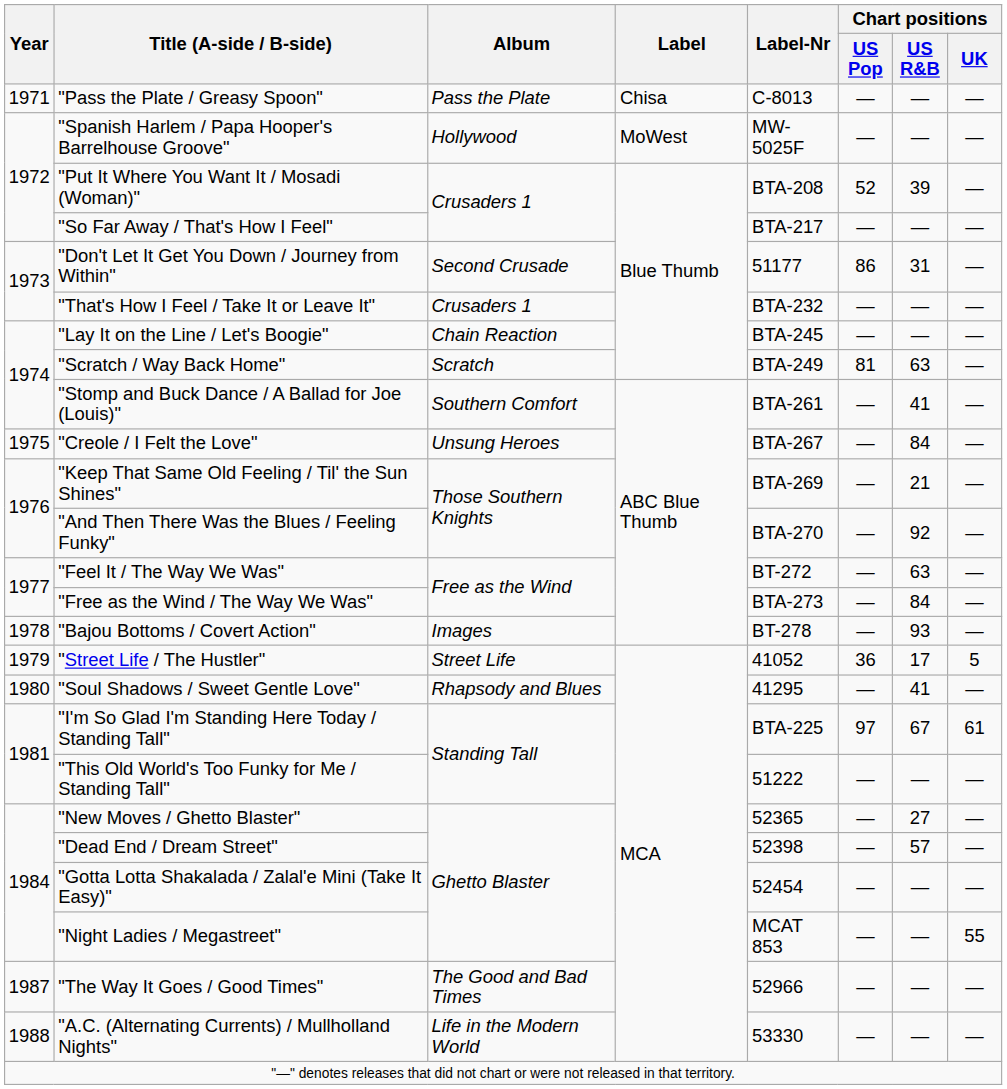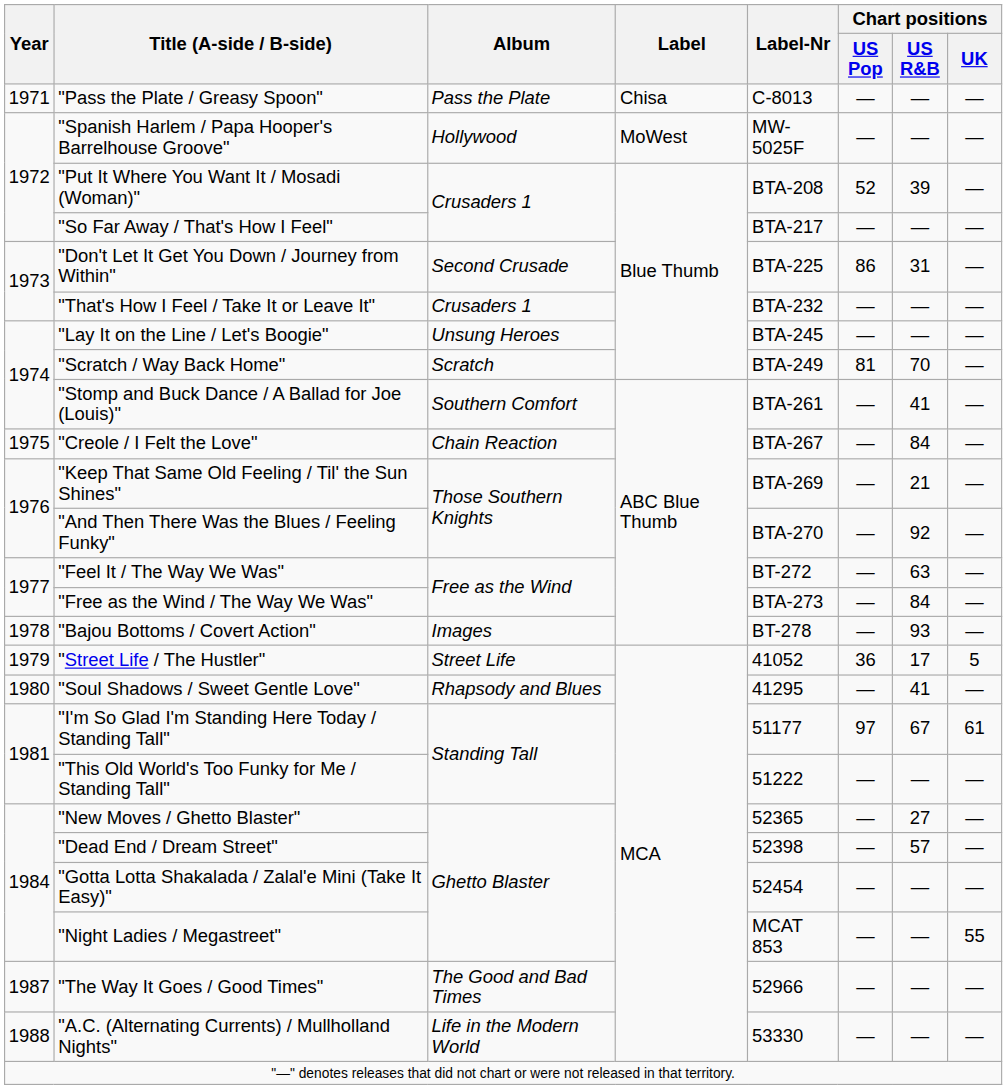 <table class="wikitable">
 <tr>
 <th scope="col" rowspan="2">Year</th>
 <th scope="col" rowspan="2">Title (A-side / B-side)</th>
 <th scope="col" rowspan="2">Album</th>
 <th scope="col" rowspan="2">Label</th>
 <th scope="col" rowspan="2">Label-Nr</th>
 <th scope="col" colspan="3">Chart positions</th>
 </tr>
 <tr>
 <th style="width:40px;"><a href='#'>US Pop</a><br></th>
 <th style="width:40px;"><a href='#'>US<br>R&B</a><br></th>
 <th style="width:40px;"><a href='#'>UK</a><br></th>
 </tr>
 <tr>
 <td>1971</td>
 <td>"Pass the Plate / Greasy Spoon"</td>
 <td><em>Pass the Plate</em></td>
 <td>Chisa</td>
 <td>C-8013</td>
 <td align=center>—</td>
 <td align=center>—</td>
 <td align=center>—</td>
 </tr>
 <tr>
 <td rowspan="3">1972</td>
 <td>"Spanish Harlem / Papa Hooper's Barrelhouse Groove"</td>
 <td><em>Hollywood</em></td>
 <td>MoWest</td>
 <td>MW-5025F</td>
 <td align=center>—</td>
 <td align=center>—</td>
 <td align=center>—</td>
 </tr>
 <tr>
 <td>"Put It Where You Want It / Mosadi (Woman)"</td>
 <td rowspan="2"><em>Crusaders 1</em></td>
 <td rowspan="6">Blue Thumb</td>
 <td>BTA-208</td>
 <td align=center>52</td>
 <td align=center>39</td>
 <td align=center>—</td>
 </tr>
 <tr>
 <td>"So Far Away / That's How I Feel"</td>
 <td>BTA-217</td>
 <td align=center>—</td>
 <td align=center>—</td>
 <td align=center>—</td>
 </tr>
 <tr>
 <td rowspan="2">1973</td>
 <td>"Don't Let It Get You Down / Journey from Within"</td>
 <td><em>Second Crusade</em></td>
-<td>51177</td>
+<td>BTA-225</td>
 <td align=center>86</td>
 <td align=center>31</td>
 <td align=center>—</td>
 </tr>
 <tr>
 <td>"That's How I Feel / Take It or Leave It"</td>
 <td><em>Crusaders 1</em></td>
 <td>BTA-232</td>
 <td align=center>—</td>
 <td align=center>—</td>
 <td align=center>—</td>
 </tr>
 <tr>
 <td rowspan="3">1974</td>
 <td>"Lay It on the Line / Let's Boogie"</td>
-<td><em>Chain Reaction</em></td>
+<td><em>Unsung Heroes</em></td>
 <td>BTA-245</td>
 <td align=center>—</td>
 <td align=center>—</td>
 <td align=center>—</td>
 </tr>
 <tr>
 <td>"Scratch / Way Back Home"</td>
 <td><em>Scratch</em></td>
 <td>BTA-249</td>
 <td align=center>81</td>
-<td align=center>63</td>
+<td align=center>70</td>
 <td align=center>—</td>
 </tr>
 <tr>
 <td>"Stomp and Buck Dance / A Ballad for Joe (Louis)"</td>
 <td><em>Southern Comfort</em></td>
 <td rowspan="7">ABC Blue Thumb</td>
 <td>BTA-261</td>
 <td align=center>—</td>
 <td align=center>41</td>
 <td align=center>—</td>
 </tr>
 <tr>
 <td>1975</td>
 <td>"Creole / I Felt the Love"</td>
-<td><em>Unsung Heroes</em></td>
+<td><em>Chain Reaction</em></td>
 <td>BTA-267</td>
 <td align=center>—</td>
 <td align=center>84</td>
 <td align=center>—</td>
 </tr>
 <tr>
 <td rowspan="2">1976</td>
 <td>"Keep That Same Old Feeling / Til' the Sun Shines"</td>
 <td rowspan="2"><em>Those Southern Knights</em></td>
 <td>BTA-269</td>
 <td align=center>—</td>
 <td align=center>21</td>
 <td align=center>—</td>
 </tr>
 <tr>
 <td>"And Then There Was the Blues / Feeling Funky"</td>
 <td>BTA-270</td>
 <td align=center>—</td>
 <td align=center>92</td>
 <td align=center>—</td>
 </tr>
 <tr>
 <td rowspan="2">1977</td>
 <td>"Feel It / The Way We Was"</td>
 <td rowspan="2"><em>Free as the Wind</em></td>
 <td>BT-272</td>
 <td align=center>—</td>
 <td align=center>63</td>
 <td align=center>—</td>
 </tr>
 <tr>
 <td>"Free as the Wind / The Way We Was"</td>
 <td>BTA-273</td>
 <td align=center>—</td>
 <td align=center>84</td>
 <td align=center>—</td>
 </tr>
 <tr>
 <td>1978</td>
 <td>"Bajou Bottoms / Covert Action"</td>
 <td><em>Images</em></td>
 <td>BT-278</td>
 <td align=center>—</td>
 <td align=center>93</td>
 <td align=center>—</td>
 </tr>
 <tr>
 <td>1979</td>
 <td>"<a href='#'>Street Life</a> / The Hustler"</td>
 <td><em>Street Life</em></td>
 <td rowspan="10">MCA</td>
 <td>41052</td>
 <td align=center>36</td>
 <td align=center>17</td>
 <td align=center>5</td>
 </tr>
 <tr>
 <td>1980</td>
 <td>"Soul Shadows / Sweet Gentle Love"</td>
 <td><em>Rhapsody and Blues</em></td>
 <td>41295</td>
 <td align=center>—</td>
 <td align=center>41</td>
 <td align=center>—</td>
 </tr>
 <tr>
 <td rowspan="2">1981</td>
 <td>"I'm So Glad I'm Standing Here Today / Standing Tall"</td>
 <td rowspan="2"><em>Standing Tall</em></td>
-<td>BTA-225</td>
+<td>51177</td>
 <td align=center>97</td>
 <td align=center>67</td>
 <td align=center>61</td>
 </tr>
 <tr>
 <td>"This Old World's Too Funky for Me / Standing Tall"</td>
 <td>51222</td>
 <td align=center>—</td>
 <td align=center>—</td>
 <td align=center>—</td>
 </tr>
 <tr>
 <td rowspan="4">1984</td>
 <td>"New Moves / Ghetto Blaster"</td>
 <td rowspan="4"><em>Ghetto Blaster</em></td>
 <td>52365</td>
 <td align=center>—</td>
 <td align=center>27</td>
 <td align=center>—</td>
 </tr>
 <tr>
 <td>"Dead End / Dream Street"</td>
 <td>52398</td>
 <td align=center>—</td>
 <td align=center>57</td>
 <td align=center>—</td>
 </tr>
 <tr>
 <td>"Gotta Lotta Shakalada / Zalal'e Mini (Take It Easy)"</td>
 <td>52454</td>
 <td align=center>—</td>
 <td align=center>—</td>
 <td align=center>—</td>
 </tr>
 <tr>
 <td>"Night Ladies / Megastreet"</td>
 <td>MCAT 853</td>
 <td align=center>—</td>
 <td align=center>—</td>
 <td align=center>55</td>
 </tr>
 <tr>
 <td>1987</td>
 <td>"The Way It Goes / Good Times"</td>
 <td><em>The Good and Bad Times</em></td>
 <td>52966</td>
 <td align=center>—</td>
 <td align=center>—</td>
 <td align=center>—</td>
 </tr>
 <tr>
 <td>1988</td>
 <td>"A.C. (Alternating Currents) / Mullholland Nights"</td>
 <td><em>Life in the Modern World</em></td>
 <td>53330</td>
 <td align=center>—</td>
 <td align=center>—</td>
 <td align=center>—</td>
 </tr>
 <tr>
 <td colspan="10" style="text-align:center; font-size:9pt;">"—" denotes releases that did not chart or were not released in that territory.</td>
 </tr>
 </table>
